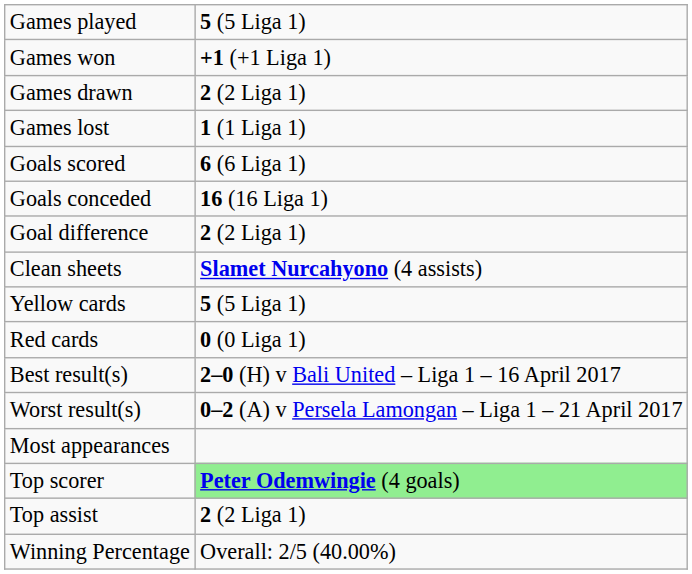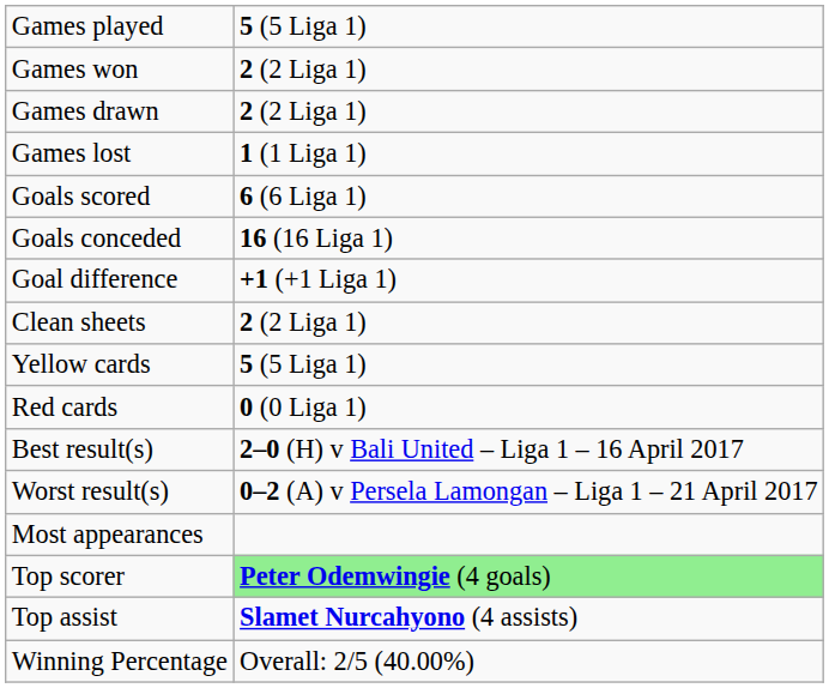 <table class="wikitable">
 <tr>
 <td>Games played</td>
 <td><strong>5</strong> (5 Liga 1)</td>
 </tr>
 <tr>
 <td>Games won</td>
-<td><strong>+1</strong> (+1 Liga 1)</td>
+<td><strong>2</strong> (2 Liga 1)</td>
 </tr>
 <tr>
 <td>Games drawn</td>
 <td><strong>2</strong> (2 Liga 1)</td>
 </tr>
 <tr>
 <td>Games lost</td>
 <td><strong>1</strong> (1 Liga 1)</td>
 </tr>
 <tr>
 <td>Goals scored</td>
 <td><strong>6</strong> (6 Liga 1)</td>
 </tr>
 <tr>
 <td>Goals conceded</td>
 <td><strong>16</strong> (16 Liga 1)</td>
 </tr>
 <tr>
 <td>Goal difference</td>
-<td><strong>2</strong> (2 Liga 1)</td>
+<td><strong>+1</strong> (+1 Liga 1)</td>
 </tr>
 <tr>
 <td>Clean sheets</td>
-<td> <strong><a href='#'>Slamet Nurcahyono</a></strong> (4 assists)</td>
+<td><strong>2</strong> (2 Liga 1)</td>
 </tr>
 <tr>
 <td>Yellow cards</td>
 <td><strong>5</strong> (5 Liga 1)</td>
 </tr>
 <tr>
 <td>Red cards</td>
 <td><strong>0</strong> (0 Liga 1)</td>
 </tr>
 <tr>
 <td>Best result(s)</td>
 <td><strong>2–0</strong> (H) v <a href='#'>Bali United</a> – Liga 1 – 16 April 2017</td>
 </tr>
 <tr>
 <td>Worst result(s)</td>
 <td><strong>0–2</strong> (A) v <a href='#'>Persela Lamongan</a> – Liga 1 – 21 April 2017</td>
 </tr>
 <tr>
 <td>Most appearances</td>
 <td></td>
 </tr>
 <tr>
 <td>Top scorer</td>
 <td style="background: lightgreen;"> <strong><a href='#'>Peter Odemwingie</a></strong> (4 goals)</td>
 </tr>
 <tr>
 <td>Top assist</td>
-<td><strong>2</strong> (2 Liga 1)</td>
+<td> <strong><a href='#'>Slamet Nurcahyono</a></strong> (4 assists)</td>
 </tr>
 <tr>
 <td>Winning Percentage</td>
 <td>Overall: 2/5 (40.00%)</td>
 </tr>
 </table>
